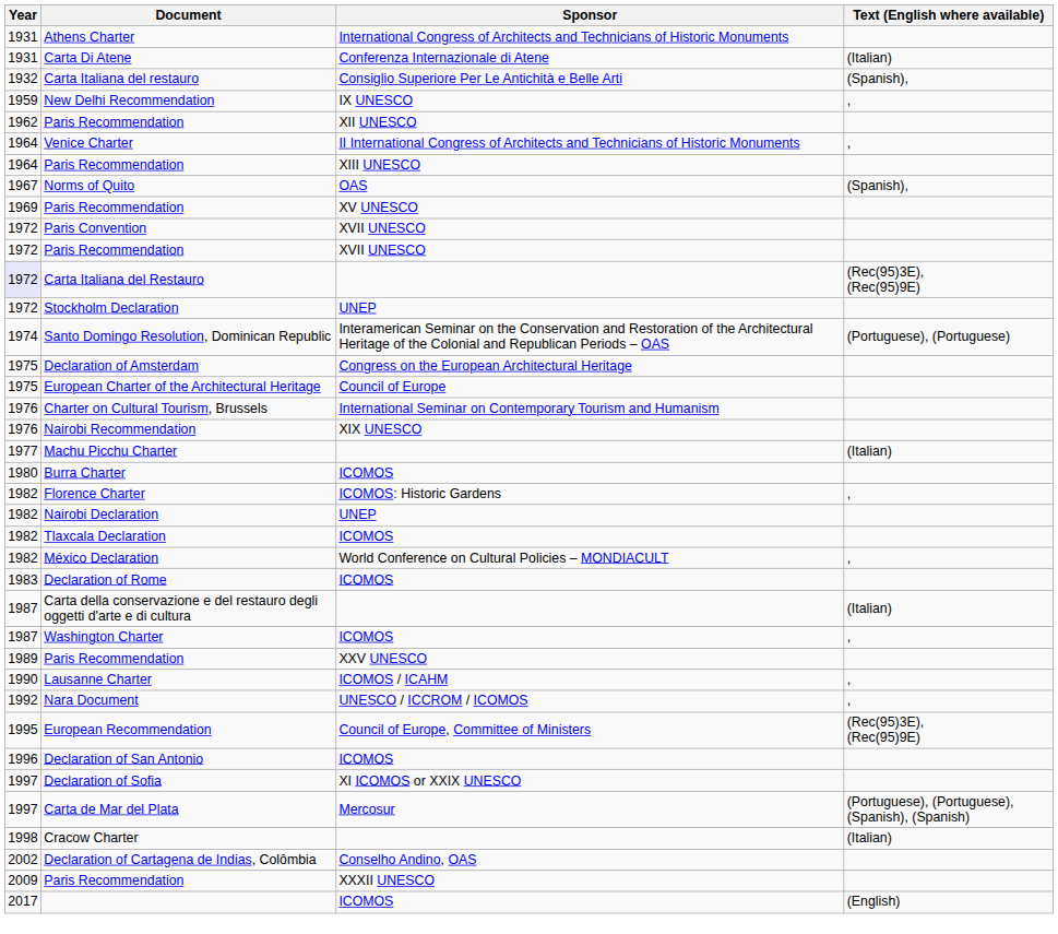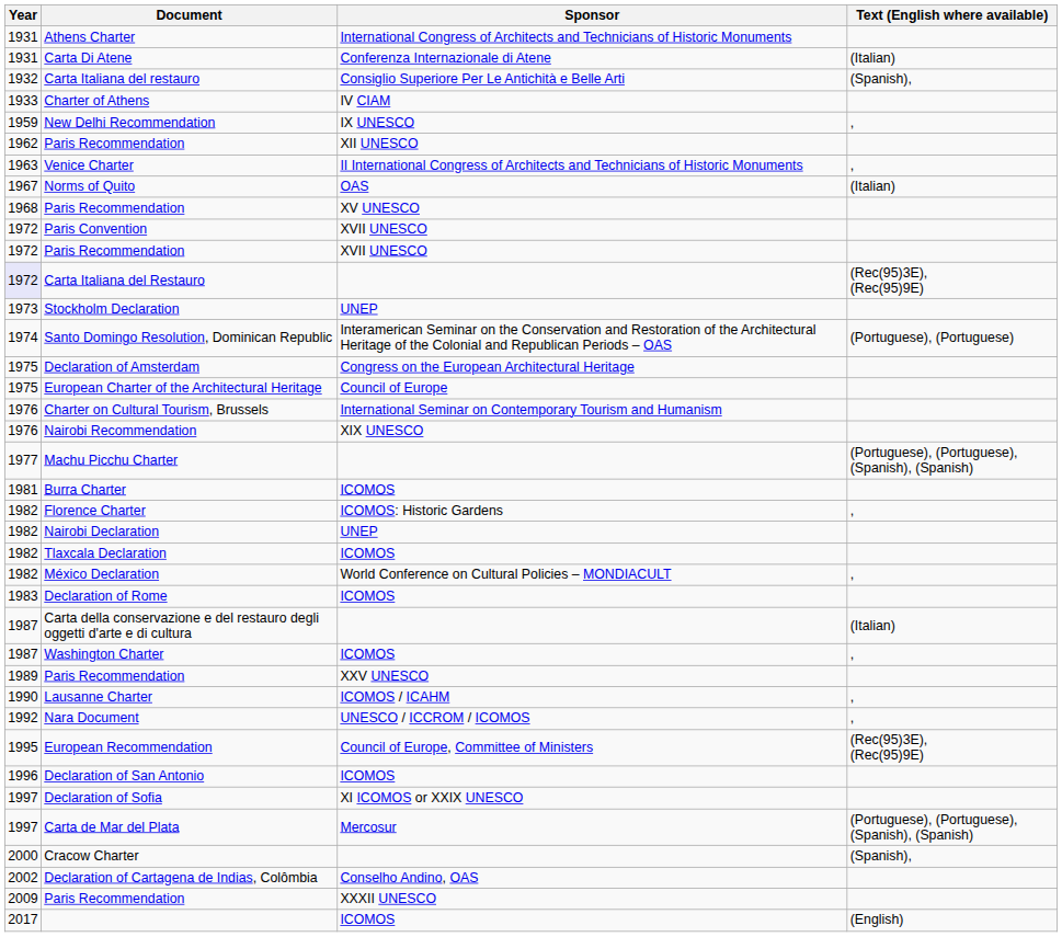 <table class="wikitable">
 <tr>
 <th>Year</th>
 <th>Document</th>
 <th>Sponsor</th>
 <th>Text (English where available)</th>
 </tr>
 <tr>
 <td>1931</td>
 <td><a href='#'>Athens Charter</a></td>
 <td><a href='#'>International Congress of Architects and Technicians of Historic Monuments</a></td>
 <td></td>
 </tr>
 <tr>
 <td>1931</td>
 <td><a href='#'>Carta Di Atene</a></td>
 <td><a href='#'>Conferenza Internazionale di Atene</a></td>
 <td>  (Italian)</td>
 </tr>
 <tr>
 <td>1932</td>
 <td><a href='#'>Carta Italiana del restauro</a></td>
 <td><a href='#'>Consiglio Superiore Per Le Antichità e Belle Arti</a></td>
 <td> (Spanish), </td>
 </tr>
 <tr>
+<td>1933</td>
+<td><a href='#'>Charter of Athens</a></td>
+<td>IV <a href='#'>CIAM</a></td>
+<td></td>
+</tr>
+<tr>
 <td>1959</td>
 <td><a href='#'>New Delhi Recommendation</a></td>
 <td>IX <a href='#'>UNESCO</a></td>
 <td>, </td>
 </tr>
 <tr>
 <td>1962</td>
 <td><a href='#'>Paris Recommendation</a></td>
 <td>XII <a href='#'>UNESCO</a></td>
 <td></td>
 </tr>
 <tr>
-<td>1964</td>
+<td>1963</td>
 <td><a href='#'>Venice Charter</a></td>
 <td><a href='#'>II International Congress of Architects and Technicians of Historic Monuments</a></td>
 <td>, </td>
 </tr>
 <tr>
-<td>1964</td>
-<td><a href='#'>Paris Recommendation</a></td>
-<td>XIII <a href='#'>UNESCO</a></td>
-<td></td>
-</tr>
-<tr>
 <td>1967</td>
 <td><a href='#'>Norms of Quito</a></td>
 <td><a href='#'>OAS</a></td>
-<td> (Spanish), </td>
+<td> (Italian)</td>
 </tr>
 <tr>
-<td>1969</td>
+<td>1968</td>
 <td><a href='#'>Paris Recommendation</a></td>
 <td>XV <a href='#'>UNESCO</a></td>
 <td></td>
 </tr>
 <tr>
 <td>1972</td>
 <td><a href='#'>Paris Convention</a></td>
 <td>XVII <a href='#'>UNESCO</a></td>
 <td></td>
 </tr>
 <tr>
 <td>1972</td>
 <td><a href='#'>Paris Recommendation</a></td>
 <td>XVII <a href='#'>UNESCO</a></td>
 <td></td>
 </tr>
 <tr>
 <td style="background: lavender;">1972</td>
 <td><a href='#'>Carta Italiana del Restauro</a></td>
 <td></td>
 <td> (Rec(95)3E),<br> (Rec(95)9E)</td>
 </tr>
 <tr>
-<td>1972</td>
+<td>1973</td>
 <td><a href='#'>Stockholm Declaration</a></td>
 <td><a href='#'>UNEP</a></td>
 <td></td>
 </tr>
 <tr>
 <td>1974</td>
 <td><a href='#'>Santo Domingo Resolution</a>, Dominican Republic</td>
 <td>Interamerican Seminar on the Conservation and Restoration of the Architectural Heritage of the Colonial and Republican Periods – <a href='#'>OAS</a></td>
 <td> (Portuguese),  (Portuguese)</td>
 </tr>
 <tr>
 <td>1975</td>
 <td><a href='#'>Declaration of Amsterdam</a></td>
 <td><a href='#'>Congress on the European Architectural Heritage</a></td>
 <td></td>
 </tr>
 <tr>
 <td>1975</td>
 <td><a href='#'>European Charter of the Architectural Heritage</a></td>
 <td><a href='#'>Council of Europe</a></td>
 <td></td>
 </tr>
 <tr>
 <td>1976</td>
 <td><a href='#'>Charter on Cultural Tourism</a>, Brussels</td>
 <td><a href='#'>International Seminar on Contemporary Tourism and Humanism</a></td>
 <td></td>
 </tr>
 <tr>
 <td>1976</td>
 <td><a href='#'>Nairobi Recommendation</a></td>
 <td>XIX <a href='#'>UNESCO</a></td>
 <td></td>
 </tr>
 <tr>
 <td>1977</td>
 <td><a href='#'>Machu Picchu Charter</a></td>
 <td></td>
-<td>  (Italian)</td>
+<td> (Portuguese),  (Portuguese),  (Spanish),  (Spanish)</td>
 </tr>
 <tr>
-<td>1980</td>
+<td>1981</td>
 <td><a href='#'>Burra Charter</a></td>
 <td><a href='#'>ICOMOS</a></td>
 <td></td>
 </tr>
 <tr>
 <td>1982</td>
 <td><a href='#'>Florence Charter</a></td>
 <td><a href='#'>ICOMOS</a>: Historic Gardens</td>
 <td>, </td>
 </tr>
 <tr>
 <td>1982</td>
 <td><a href='#'>Nairobi Declaration</a></td>
 <td><a href='#'>UNEP</a></td>
 <td> </td>
 </tr>
 <tr>
 <td>1982</td>
 <td><a href='#'>Tlaxcala Declaration</a></td>
 <td><a href='#'>ICOMOS</a></td>
 <td></td>
 </tr>
 <tr>
 <td>1982</td>
 <td><a href='#'>México Declaration</a></td>
 <td>World Conference on Cultural Policies – <a href='#'>MONDIACULT</a></td>
 <td>, </td>
 </tr>
 <tr>
 <td>1983</td>
 <td><a href='#'>Declaration of Rome</a></td>
 <td><a href='#'>ICOMOS</a></td>
 <td></td>
 </tr>
 <tr>
 <td>1987</td>
 <td>Carta della conservazione e del restauro degli oggetti d'arte e di cultura</td>
 <td></td>
 <td> (Italian)</td>
 </tr>
 <tr>
 <td>1987</td>
 <td><a href='#'>Washington Charter</a></td>
 <td><a href='#'>ICOMOS</a></td>
 <td>, </td>
 </tr>
 <tr>
 <td>1989</td>
 <td><a href='#'>Paris Recommendation</a></td>
 <td>XXV <a href='#'>UNESCO</a></td>
 <td></td>
 </tr>
 <tr>
 <td>1990</td>
 <td><a href='#'>Lausanne Charter</a></td>
 <td><a href='#'>ICOMOS</a> / <a href='#'>ICAHM</a></td>
 <td>, </td>
 </tr>
 <tr>
 <td>1992</td>
 <td><a href='#'>Nara Document</a></td>
 <td><a href='#'>UNESCO</a> / <a href='#'>ICCROM</a> / <a href='#'>ICOMOS</a></td>
 <td>, </td>
 </tr>
 <tr>
 <td>1995</td>
 <td><a href='#'>European Recommendation</a></td>
 <td><a href='#'>Council of Europe</a>, <a href='#'>Committee of Ministers</a></td>
 <td> (Rec(95)3E),<br> (Rec(95)9E)</td>
 </tr>
 <tr>
 <td>1996</td>
 <td><a href='#'>Declaration of San Antonio</a></td>
 <td><a href='#'>ICOMOS</a></td>
 <td></td>
 </tr>
 <tr>
 <td>1997</td>
 <td><a href='#'>Declaration of Sofia</a></td>
 <td>XI <a href='#'>ICOMOS</a> or XXIX <a href='#'>UNESCO</a></td>
 <td></td>
 </tr>
 <tr>
 <td>1997</td>
 <td><a href='#'>Carta de Mar del Plata</a></td>
 <td><a href='#'>Mercosur</a></td>
 <td> (Portuguese),  (Portuguese),  (Spanish),  (Spanish)</td>
 </tr>
 <tr>
-<td>1998</td>
+<td>2000</td>
 <td>Cracow Charter</td>
 <td></td>
-<td> (Italian)</td>
+<td> (Spanish), </td>
 </tr>
 <tr>
 <td>2002</td>
 <td><a href='#'>Declaration of Cartagena de Indias</a>, Colômbia</td>
 <td><a href='#'>Conselho Andino</a>, <a href='#'>OAS</a></td>
 <td></td>
 </tr>
 <tr>
 <td>2009</td>
 <td><a href='#'>Paris Recommendation</a></td>
 <td>XXXII <a href='#'>UNESCO</a></td>
 <td></td>
 </tr>
 <tr>
 <td>2017</td>
 <td></td>
 <td><a href='#'>ICOMOS</a></td>
 <td> (English)</td>
 </tr>
 </table>
